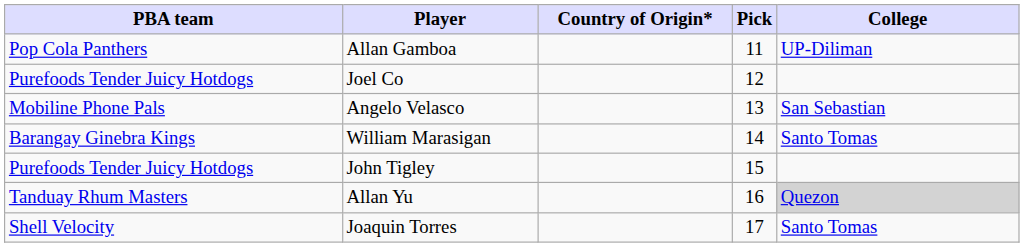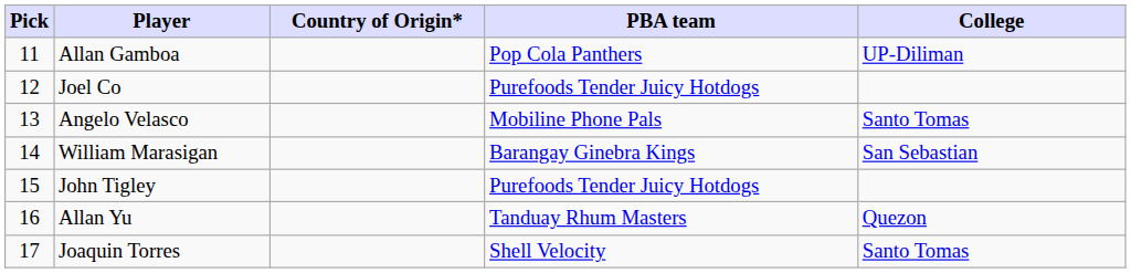 <table class="wikitable">
 <tr>
-<th style="background:#DDDDFF;" width="35%">PBA team</th>
+<th style="background:#DDDDFF;">Pick</th>
 <th style="background:#DDDDFF;" width="20%">Player</th>
 <th style="background:#DDDDFF;" width="20%">Country of Origin*</th>
-<th style="background:#DDDDFF;">Pick</th>
+<th style="background:#DDDDFF;" width="35%">PBA team</th>
 <th style="background:#DDDDFF;" width="25%">College</th>
 </tr>
 <tr>
-<td><a href='#'>Pop Cola Panthers</a></td>
+<td align=center>11</td>
 <td>Allan Gamboa</td>
 <td></td>
-<td align=center>11</td>
+<td><a href='#'>Pop Cola Panthers</a></td>
 <td><a href='#'>UP-Diliman</a></td>
 </tr>
 <tr>
-<td><a href='#'>Purefoods Tender Juicy Hotdogs</a></td>
+<td align=center>12</td>
 <td>Joel Co</td>
 <td></td>
-<td align=center>12</td>
+<td><a href='#'>Purefoods Tender Juicy Hotdogs</a></td>
 <td></td>
 </tr>
 <tr>
-<td><a href='#'>Mobiline Phone Pals</a></td>
+<td align=center>13</td>
 <td>Angelo Velasco</td>
 <td></td>
-<td align=center>13</td>
+<td><a href='#'>Mobiline Phone Pals</a></td>
+<td><a href='#'>Santo Tomas</a></td>
+</tr>
+<tr>
+<td align=center>14</td>
+<td>William Marasigan</td>
+<td></td>
+<td><a href='#'>Barangay Ginebra Kings</a></td>
 <td><a href='#'>San Sebastian</a></td>
 </tr>
 <tr>
-<td><a href='#'>Barangay Ginebra Kings</a></td>
-<td>William Marasigan</td>
-<td></td>
-<td align=center>14</td>
-<td><a href='#'>Santo Tomas</a></td>
-</tr>
-<tr>
-<td><a href='#'>Purefoods Tender Juicy Hotdogs</a></td>
+<td align=center>15</td>
 <td>John Tigley</td>
 <td></td>
-<td align=center>15</td>
+<td><a href='#'>Purefoods Tender Juicy Hotdogs</a></td>
 <td></td>
 </tr>
 <tr>
-<td><a href='#'>Tanduay Rhum Masters</a></td>
+<td align=center>16</td>
 <td>Allan Yu</td>
 <td></td>
-<td align=center>16</td>
-<td style="background: lightgrey;"><a href='#'>Quezon</a></td>
+<td><a href='#'>Tanduay Rhum Masters</a></td>
+<td><a href='#'>Quezon</a></td>
 </tr>
 <tr>
-<td><a href='#'>Shell Velocity</a></td>
+<td align=center>17</td>
 <td>Joaquin Torres</td>
 <td></td>
-<td align=center>17</td>
+<td><a href='#'>Shell Velocity</a></td>
 <td><a href='#'>Santo Tomas</a></td>
 </tr>
 </table>
